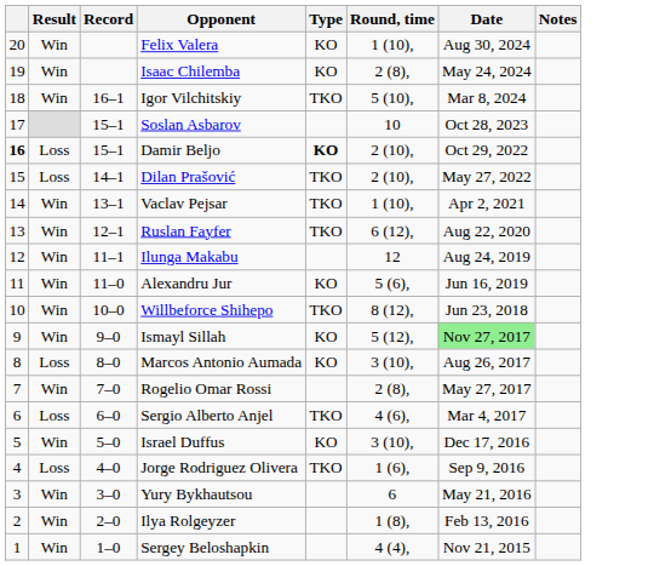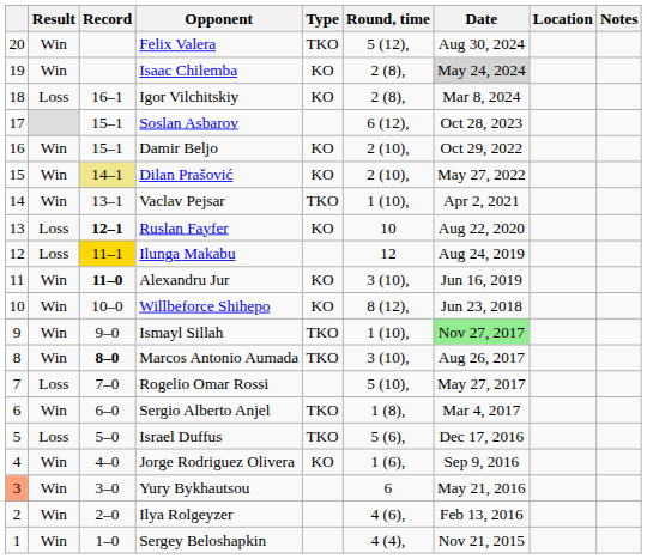 <table class="wikitable" style="text-align:center; font-size:95%">
 <tr>
 <th></th>
 <th>Result</th>
 <th>Record</th>
 <th>Opponent</th>
 <th>Type</th>
 <th>Round, time</th>
 <th>Date</th>
+<th>Location</th>
 <th>Notes</th>
 </tr>
 <tr>
 <td>20</td>
 <td>Win</td>
 <td></td>
 <td align=left><a href='#'>Felix Valera</a></td>
-<td>KO</td>
-<td>1 (10), </td>
+<td>TKO</td>
+<td>5 (12), </td>
 <td>Aug 30, 2024</td>
+<td align=left></td>
 <td align=left></td>
 </tr>
 <tr>
 <td>19</td>
 <td>Win</td>
 <td></td>
 <td align=left><a href='#'>Isaac Chilemba</a></td>
 <td>KO</td>
 <td>2 (8), </td>
-<td>May 24, 2024</td>
+<td style="background: lightgrey;">May 24, 2024</td>
+<td align=left></td>
 <td align=left></td>
 </tr>
 <tr>
 <td>18</td>
-<td>Win</td>
+<td>Loss</td>
 <td>16–1 </td>
 <td align=left>Igor Vilchitskiy</td>
-<td>TKO</td>
-<td>5 (10), </td>
+<td>KO</td>
+<td>2 (8), </td>
 <td>Mar 8, 2024</td>
+<td align=left></td>
 <td align=left></td>
 </tr>
 <tr>
 <td>17</td>
 <td style="background:#DDD"></td>
 <td>15–1 </td>
 <td align=left><a href='#'>Soslan Asbarov</a></td>
 <td></td>
-<td>10</td>
+<td>6 (12), </td>
 <td>Oct 28, 2023</td>
+<td align=left></td>
 <td align=left></td>
 </tr>
 <tr>
-<td><strong>16</strong></td>
-<td>Loss</td>
+<td>16</td>
+<td>Win</td>
 <td>15–1</td>
 <td align=left>Damir Beljo</td>
-<td><strong>KO</strong></td>
+<td>KO</td>
 <td>2 (10), </td>
 <td>Oct 29, 2022</td>
+<td align=left></td>
 <td align=left></td>
 </tr>
 <tr>
 <td>15</td>
-<td>Loss</td>
-<td>14–1</td>
+<td>Win</td>
+<td style="background: khaki;">14–1</td>
 <td align=left><a href='#'>Dilan Prašović</a></td>
-<td>TKO</td>
+<td>KO</td>
 <td>2 (10), </td>
 <td>May 27, 2022</td>
+<td align=left></td>
 <td align=left></td>
 </tr>
 <tr>
 <td>14</td>
 <td>Win</td>
 <td>13–1</td>
 <td align=left>Vaclav Pejsar</td>
 <td>TKO</td>
 <td>1 (10), </td>
 <td>Apr 2, 2021</td>
 <td align=left></td>
+<td align=left></td>
 </tr>
 <tr>
 <td>13</td>
-<td>Win</td>
-<td>12–1</td>
+<td>Loss</td>
+<td><strong>12–1</strong></td>
 <td align=left><a href='#'>Ruslan Fayfer</a></td>
-<td>TKO</td>
-<td>6 (12), </td>
+<td>KO</td>
+<td>10</td>
 <td>Aug 22, 2020</td>
+<td align=left></td>
 <td align=left></td>
 </tr>
 <tr>
 <td>12</td>
-<td>Win</td>
-<td>11–1</td>
+<td>Loss</td>
+<td style="background: gold;">11–1</td>
 <td align=left><a href='#'>Ilunga Makabu</a></td>
 <td></td>
 <td>12</td>
 <td>Aug 24, 2019</td>
 <td align=left></td>
+<td align=left></td>
 </tr>
 <tr>
 <td>11</td>
 <td>Win</td>
-<td>11–0</td>
+<td><strong>11–0</strong></td>
 <td align=left>Alexandru Jur</td>
 <td>KO</td>
-<td>5 (6), </td>
+<td>3 (10), </td>
 <td>Jun 16, 2019</td>
+<td align=left></td>
 <td align=left></td>
 </tr>
 <tr>
 <td>10</td>
 <td>Win</td>
 <td>10–0</td>
 <td align=left><a href='#'>Willbeforce Shihepo</a></td>
-<td>TKO</td>
+<td>KO</td>
 <td>8 (12), </td>
 <td>Jun 23, 2018</td>
+<td align=left></td>
 <td align=left></td>
 </tr>
 <tr>
 <td>9</td>
 <td>Win</td>
 <td>9–0</td>
 <td align=left>Ismayl Sillah</td>
-<td>KO</td>
-<td>5 (12), </td>
+<td>TKO</td>
+<td>1 (10), </td>
 <td style="background: lightgreen;">Nov 27, 2017</td>
+<td align=left></td>
 <td align=left></td>
 </tr>
 <tr>
 <td>8</td>
-<td>Loss</td>
-<td>8–0</td>
+<td>Win</td>
+<td><strong>8–0</strong></td>
 <td align=left>Marcos Antonio Aumada</td>
-<td>KO</td>
+<td>TKO</td>
 <td>3 (10), </td>
 <td>Aug 26, 2017</td>
+<td align=left></td>
 <td align=left></td>
 </tr>
 <tr>
 <td>7</td>
-<td>Win</td>
+<td>Loss</td>
 <td>7–0</td>
 <td align=left>Rogelio Omar Rossi</td>
 <td></td>
-<td>2 (8), </td>
+<td>5 (10), </td>
 <td>May 27, 2017</td>
+<td align=left></td>
 <td align=left></td>
 </tr>
 <tr>
 <td>6</td>
-<td>Loss</td>
+<td>Win</td>
 <td>6–0</td>
 <td align=left>Sergio Alberto Anjel</td>
 <td>TKO</td>
-<td>4 (6), </td>
+<td>1 (8), </td>
 <td>Mar 4, 2017</td>
+<td align=left></td>
 <td align=left></td>
 </tr>
 <tr>
 <td>5</td>
-<td>Win</td>
+<td>Loss</td>
 <td>5–0</td>
 <td align=left>Israel Duffus</td>
-<td>KO</td>
-<td>3 (10), </td>
+<td>TKO</td>
+<td>5 (6), </td>
 <td>Dec 17, 2016</td>
+<td align=left></td>
 <td align=left></td>
 </tr>
 <tr>
 <td>4</td>
-<td>Loss</td>
+<td>Win</td>
 <td>4–0</td>
 <td align=left>Jorge Rodriguez Olivera</td>
-<td>TKO</td>
+<td>KO</td>
 <td>1 (6), </td>
 <td>Sep 9, 2016</td>
 <td align=left></td>
+<td align=left></td>
 </tr>
 <tr>
-<td>3</td>
+<td style="background: lightsalmon;">3</td>
 <td>Win</td>
 <td>3–0</td>
 <td align=left>Yury Bykhautsou</td>
 <td></td>
 <td>6</td>
 <td>May 21, 2016</td>
+<td align=left></td>
 <td align=left></td>
 </tr>
 <tr>
 <td>2</td>
 <td>Win</td>
 <td>2–0</td>
 <td align=left>Ilya Rolgeyzer</td>
 <td></td>
-<td>1 (8), </td>
+<td>4 (6), </td>
 <td>Feb 13, 2016</td>
+<td align=left></td>
 <td align=left></td>
 </tr>
 <tr>
 <td>1</td>
 <td>Win</td>
 <td>1–0</td>
 <td align=left>Sergey Beloshapkin</td>
 <td></td>
 <td>4 (4), </td>
 <td>Nov 21, 2015</td>
 <td align=left></td>
+<td align=left></td>
 </tr>
 </table>
